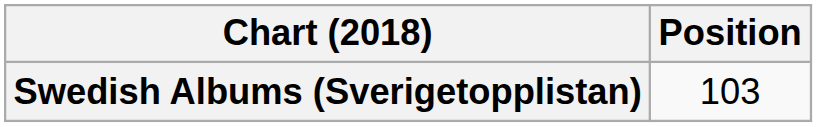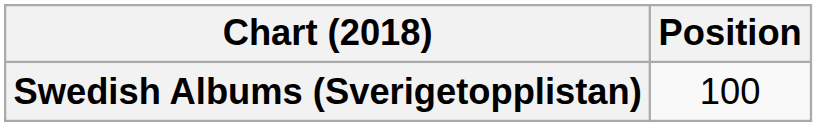 <table class="wikitable plainrowheaders" style="text-align:center">
 <tr>
 <th scope="col">Chart (2018)</th>
 <th scope="col">Position</th>
 </tr>
 <tr>
 <th scope="row">Swedish Albums (Sverigetopplistan)</th>
-<td>103</td>
+<td>100</td>
 </tr>
 </table>
